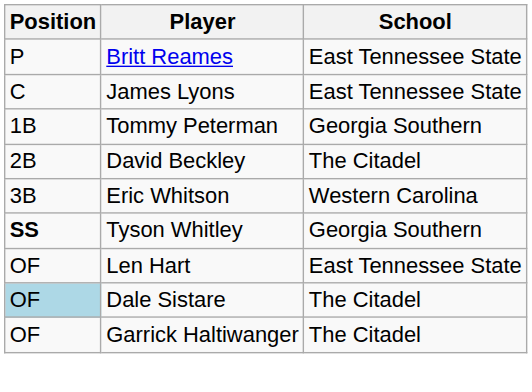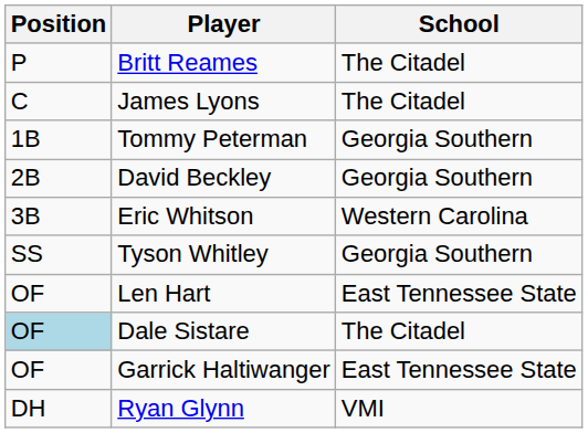 <table class="wikitable">
 <tr>
 <th>Position</th>
 <th>Player</th>
 <th>School</th>
 </tr>
 <tr>
 <td>P</td>
 <td><a href='#'>Britt Reames</a></td>
-<td>East Tennessee State</td>
+<td>The Citadel</td>
 </tr>
 <tr>
 <td>C</td>
 <td>James Lyons</td>
-<td>East Tennessee State</td>
+<td>The Citadel</td>
 </tr>
 <tr>
 <td>1B</td>
 <td>Tommy Peterman</td>
 <td>Georgia Southern</td>
 </tr>
 <tr>
 <td>2B</td>
 <td>David Beckley</td>
-<td>The Citadel</td>
+<td>Georgia Southern</td>
 </tr>
 <tr>
 <td>3B</td>
 <td>Eric Whitson</td>
 <td>Western Carolina</td>
 </tr>
 <tr>
-<td><strong>SS</strong></td>
+<td>SS</td>
 <td>Tyson Whitley</td>
 <td>Georgia Southern</td>
 </tr>
 <tr>
 <td>OF</td>
 <td>Len Hart</td>
 <td>East Tennessee State</td>
 </tr>
 <tr>
 <td style="background: lightblue;">OF</td>
 <td>Dale Sistare</td>
 <td>The Citadel</td>
 </tr>
 <tr>
 <td>OF</td>
 <td>Garrick Haltiwanger</td>
-<td>The Citadel</td>
+<td>East Tennessee State</td>
+</tr>
+<tr>
+<td>DH</td>
+<td><a href='#'>Ryan Glynn</a></td>
+<td>VMI</td>
 </tr>
 </table>
